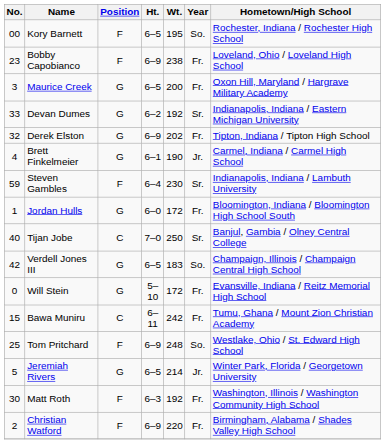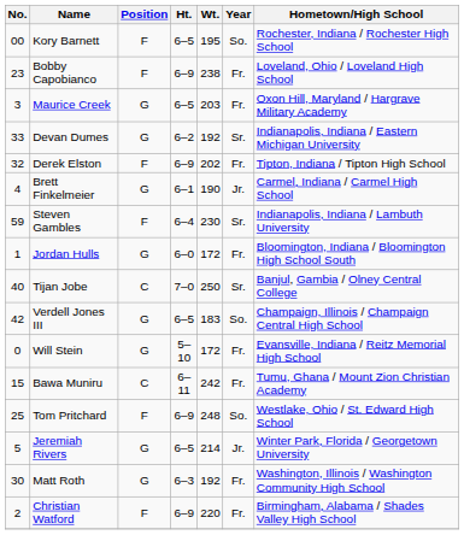 <table class="wikitable" style="text-align:center">
 <tr>
 <th>No.</th>
 <th>Name</th>
 <th><a href='#'>Position</a></th>
 <th>Ht.</th>
 <th>Wt.</th>
 <th>Year</th>
 <th>Hometown/High School</th>
 </tr>
 <tr>
 <td>00</td>
 <td style="text-align:left">Kory Barnett</td>
 <td>F</td>
 <td>6–5</td>
 <td>195</td>
 <td>So.</td>
 <td style="text-align:left"><a href='#'>Rochester, Indiana</a> / <a href='#'>Rochester High School</a></td>
 </tr>
 <tr>
 <td>23</td>
 <td style="text-align:left">Bobby Capobianco</td>
 <td>F</td>
 <td>6–9</td>
 <td>238</td>
 <td>Fr.</td>
 <td style="text-align:left"><a href='#'>Loveland, Ohio</a> / <a href='#'>Loveland High School</a></td>
 </tr>
 <tr>
 <td>3</td>
 <td style="text-align:left"><a href='#'>Maurice Creek</a></td>
 <td>G</td>
 <td>6–5</td>
-<td>200</td>
+<td>203</td>
 <td>Fr.</td>
 <td style="text-align:left"><a href='#'>Oxon Hill, Maryland</a> / <a href='#'>Hargrave Military Academy</a></td>
 </tr>
 <tr>
 <td>33</td>
 <td style="text-align:left">Devan Dumes</td>
 <td>G</td>
 <td>6–2</td>
 <td>192</td>
 <td>Sr.</td>
 <td style="text-align:left"><a href='#'>Indianapolis, Indiana</a> / <a href='#'>Eastern Michigan University</a></td>
 </tr>
 <tr>
 <td>32</td>
 <td style="text-align:left">Derek Elston</td>
-<td>G</td>
+<td>F</td>
 <td>6–9</td>
 <td>202</td>
 <td>Fr.</td>
 <td style="text-align:left"><a href='#'>Tipton, Indiana</a> / Tipton High School</td>
 </tr>
 <tr>
 <td>4</td>
 <td style="text-align:left">Brett Finkelmeier</td>
 <td>G</td>
 <td>6–1</td>
 <td>190</td>
 <td>Jr.</td>
 <td style="text-align:left"><a href='#'>Carmel, Indiana</a> / <a href='#'>Carmel High School</a></td>
 </tr>
 <tr>
 <td>59</td>
 <td style="text-align:left">Steven Gambles</td>
 <td>F</td>
 <td>6–4</td>
 <td>230</td>
 <td>Sr.</td>
 <td style="text-align:left"><a href='#'>Indianapolis, Indiana</a> / <a href='#'>Lambuth University</a></td>
 </tr>
 <tr>
 <td>1</td>
 <td style="text-align:left"><a href='#'>Jordan Hulls</a></td>
 <td>G</td>
 <td>6–0</td>
 <td>172</td>
 <td>Fr.</td>
 <td style="text-align:left"><a href='#'>Bloomington, Indiana</a> / <a href='#'>Bloomington High School South</a></td>
 </tr>
 <tr>
 <td>40</td>
 <td style="text-align:left">Tijan Jobe</td>
 <td>C</td>
 <td>7–0</td>
 <td>250</td>
 <td>Sr.</td>
 <td style="text-align:left"><a href='#'>Banjul</a>, <a href='#'>Gambia</a> / <a href='#'>Olney Central College</a></td>
 </tr>
 <tr>
 <td>42</td>
 <td style="text-align:left">Verdell Jones III</td>
 <td>G</td>
 <td>6–5</td>
 <td>183</td>
 <td>So.</td>
 <td style="text-align:left"><a href='#'>Champaign, Illinois</a> / <a href='#'>Champaign Central High School</a></td>
 </tr>
 <tr>
 <td>0</td>
 <td style="text-align:left">Will Stein</td>
 <td>G</td>
 <td>5–10</td>
 <td>172</td>
 <td>Fr.</td>
 <td style="text-align:left"><a href='#'>Evansville, Indiana</a> / <a href='#'>Reitz Memorial High School</a></td>
 </tr>
 <tr>
 <td>15</td>
 <td style="text-align:left">Bawa Muniru</td>
 <td>C</td>
 <td>6–11</td>
 <td>242</td>
 <td>Fr.</td>
 <td style="text-align:left"><a href='#'>Tumu, Ghana</a> / <a href='#'>Mount Zion Christian Academy</a></td>
 </tr>
 <tr>
 <td>25</td>
 <td style="text-align:left">Tom Pritchard</td>
 <td>F</td>
 <td>6–9</td>
 <td>248</td>
 <td>So.</td>
 <td style="text-align:left"><a href='#'>Westlake, Ohio</a> / <a href='#'>St. Edward High School</a></td>
 </tr>
 <tr>
 <td>5</td>
 <td style="text-align:left"><a href='#'>Jeremiah Rivers</a></td>
 <td>G</td>
 <td>6–5</td>
 <td>214</td>
 <td>Jr.</td>
 <td style="text-align:left"><a href='#'>Winter Park, Florida</a> / <a href='#'>Georgetown University</a></td>
 </tr>
 <tr>
 <td>30</td>
 <td style="text-align:left">Matt Roth</td>
-<td>F</td>
+<td>G</td>
 <td>6–3</td>
 <td>192</td>
 <td>Fr.</td>
 <td style="text-align:left"><a href='#'>Washington, Illinois</a> / <a href='#'>Washington Community High School</a></td>
 </tr>
 <tr>
 <td>2</td>
 <td style="text-align:left"><a href='#'>Christian Watford</a></td>
 <td>F</td>
 <td>6–9</td>
 <td>220</td>
 <td>Fr.</td>
 <td style="text-align:left"><a href='#'>Birmingham, Alabama</a> / <a href='#'>Shades Valley High School</a></td>
 </tr>
 <tr>
 </tr>
 </table>
